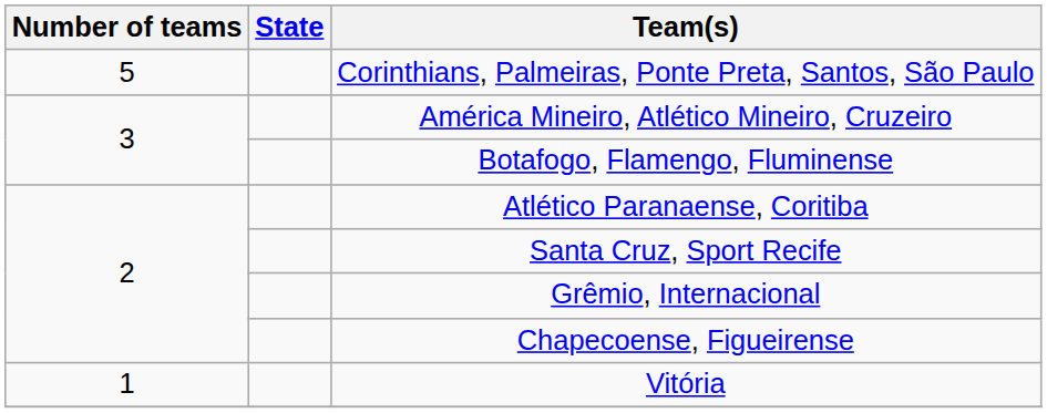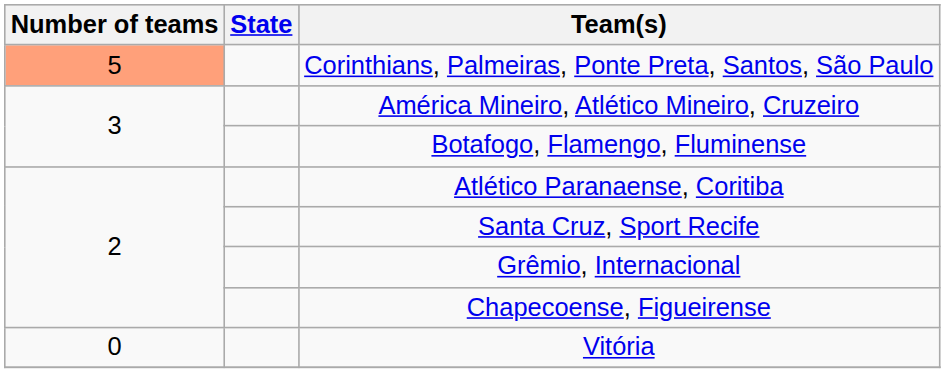 <table class="wikitable" style="text-align:center">
 <tr>
 <th>Number of teams</th>
 <th><a href='#'>State</a></th>
 <th>Team(s)</th>
 </tr>
 <tr>
-<td rowspan="1">5</td>
+<td rowspan="1" style="background: lightsalmon;">5</td>
 <td align="left"></td>
 <td><a href='#'>Corinthians</a>, <a href='#'>Palmeiras</a>, <a href='#'>Ponte Preta</a>, <a href='#'>Santos</a>, <a href='#'>São Paulo</a></td>
 </tr>
 <tr>
 <td rowspan="2">3</td>
 <td align="left"></td>
 <td><a href='#'>América Mineiro</a>, <a href='#'>Atlético Mineiro</a>, <a href='#'>Cruzeiro</a></td>
 </tr>
 <tr>
 <td align="left"></td>
 <td><a href='#'>Botafogo</a>, <a href='#'>Flamengo</a>, <a href='#'>Fluminense</a></td>
 </tr>
 <tr>
 <td rowspan="4">2</td>
 <td align="left"></td>
 <td><a href='#'>Atlético Paranaense</a>, <a href='#'>Coritiba</a></td>
 </tr>
 <tr>
 <td align="left"></td>
 <td><a href='#'>Santa Cruz</a>, <a href='#'>Sport Recife</a></td>
 </tr>
 <tr>
 <td align="left"></td>
 <td><a href='#'>Grêmio</a>, <a href='#'>Internacional</a></td>
 </tr>
 <tr>
 <td align="left"></td>
 <td><a href='#'>Chapecoense</a>, <a href='#'>Figueirense</a></td>
 </tr>
 <tr>
-<td rowspan="1">1</td>
+<td rowspan="1">0</td>
 <td align="left"></td>
 <td><a href='#'>Vitória</a></td>
 </tr>
 <tr>
 </tr>
 </table>
